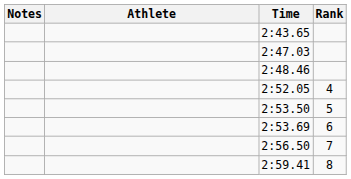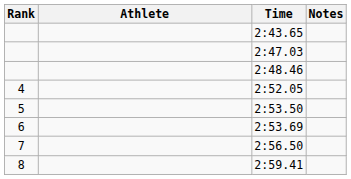 <table class="wikitable" style="text-align:center">
 <tr>
-<th>Notes</th>
+<th>Rank</th>
 <th Style="width:18em">Athlete</th>
 <th>Time</th>
-<th>Rank</th>
+<th>Notes</th>
 </tr>
 <tr>
 <td></td>
 <td style="text-align:left"></td>
 <td>2:43.65</td>
 <td></td>
 </tr>
 <tr>
 <td></td>
 <td style="text-align:left"></td>
 <td>2:47.03</td>
 <td></td>
 </tr>
 <tr>
 <td></td>
 <td style="text-align:left"></td>
 <td>2:48.46</td>
 <td></td>
 </tr>
 <tr>
-<td></td>
+<td>4</td>
 <td style="text-align:left"></td>
 <td>2:52.05</td>
-<td>4</td>
+<td></td>
 </tr>
 <tr>
-<td></td>
+<td>5</td>
 <td style="text-align:left"></td>
 <td>2:53.50</td>
-<td>5</td>
+<td></td>
 </tr>
 <tr>
-<td></td>
+<td>6</td>
 <td style="text-align:left"></td>
 <td>2:53.69</td>
-<td>6</td>
+<td></td>
 </tr>
 <tr>
-<td></td>
+<td>7</td>
 <td style="text-align:left"></td>
 <td>2:56.50</td>
-<td>7</td>
+<td></td>
 </tr>
 <tr>
-<td></td>
+<td>8</td>
 <td style="text-align:left"></td>
 <td>2:59.41</td>
-<td>8</td>
+<td></td>
 </tr>
 </table>
